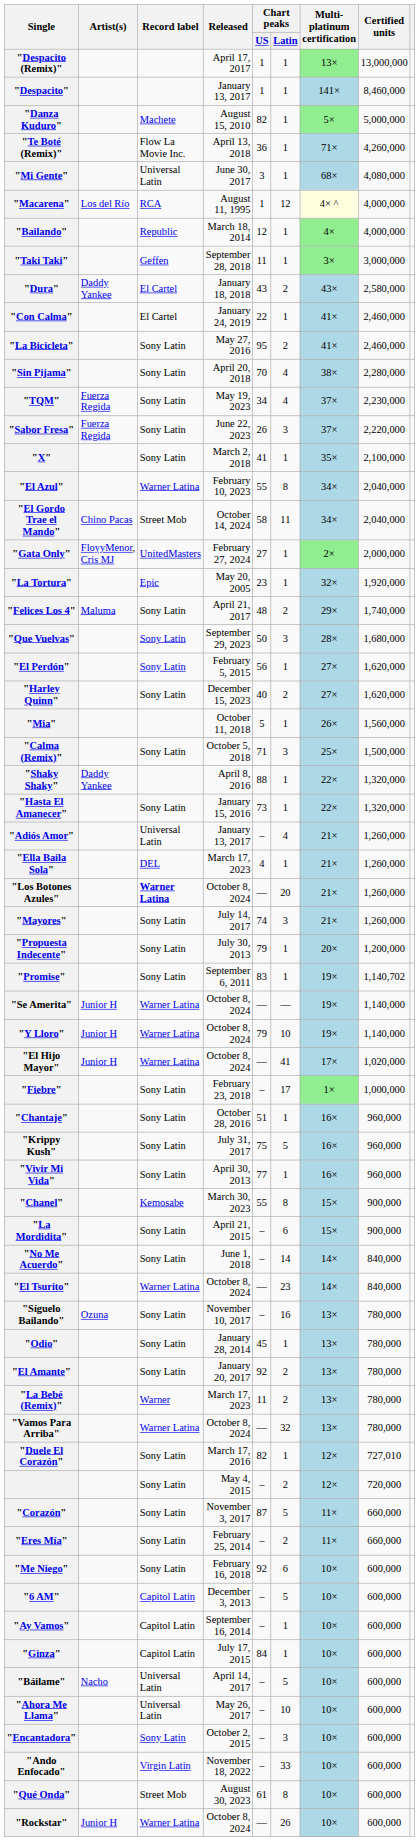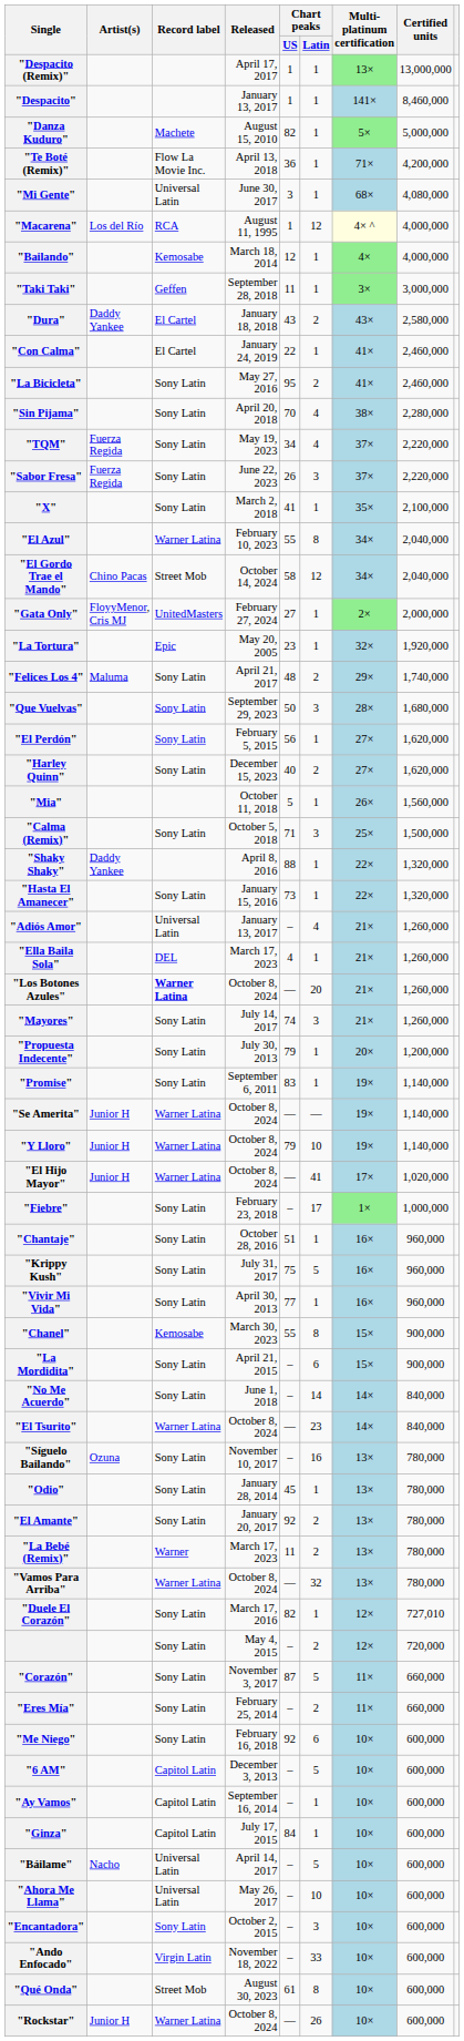 <table class="wikitable plainrowheaders" style="text-align:center">
 <tr>
 <th rowspan="2">Single</th>
 <th rowspan="2">Artist(s)</th>
 <th rowspan="2">Record label</th>
 <th rowspan="2">Released</th>
 <th colspan="2">Chart peaks</th>
 <th rowspan="2">Multi-platinum<br>certification</th>
 <th rowspan="2">Certified<br>units</th>
 <th rowspan="2"></th>
 </tr>
 <tr>
 <th width="45"><a href='#'>US</a></th>
 <th width="45"><a href='#'>Latin</a></th>
 </tr>
 <tr>
 <th scope="row">"<a href='#'>Despacito</a> (Remix)"</th>
 <td align="left"></td>
 <td align="left"></td>
 <td align="right">April 17, 2017</td>
 <td>1</td>
 <td>1</td>
 <td bgcolor=lightgreen>13× </td>
 <td>13,000,000</td>
 <td align="left"></td>
 </tr>
 <tr>
 <th scope="row">"<a href='#'>Despacito</a>"</th>
 <td align="left"></td>
 <td align="left"></td>
 <td align="right">January 13, 2017</td>
 <td>1</td>
 <td>1</td>
 <td bgcolor=lightblue>141× </td>
 <td>8,460,000</td>
 <td align="left"></td>
 </tr>
 <tr>
 <th scope="row">"<a href='#'>Danza Kuduro</a>"</th>
 <td align="left"></td>
 <td align="left"><a href='#'>Machete</a></td>
 <td align="right">August 15, 2010</td>
 <td>82</td>
 <td>1</td>
 <td bgcolor=lightgreen>5× </td>
 <td>5,000,000</td>
 <td align="left"></td>
 </tr>
 <tr>
 <th scope="row">"<a href='#'>Te Boté</a> (Remix)"</th>
 <td align="left"></td>
 <td align="left">Flow La Movie Inc.</td>
 <td align="right">April 13, 2018</td>
 <td>36</td>
 <td>1</td>
 <td bgcolor="lightblue">71× </td>
-<td>4,260,000</td>
+<td>4,200,000</td>
 <td align="left"></td>
 </tr>
 <tr>
 <th scope="row">"<a href='#'>Mi Gente</a>"</th>
 <td align="left"></td>
 <td align="left">Universal Latin</td>
 <td align="right">June 30, 2017</td>
 <td>3</td>
 <td>1</td>
 <td bgcolor=lightblue>68× </td>
 <td>4,080,000</td>
 <td align="left"></td>
 </tr>
 <tr>
 <th scope="row">"<a href='#'>Macarena</a>"</th>
 <td align="left"><a href='#'>Los del Río</a></td>
 <td align="left"><a href='#'>RCA</a></td>
 <td align="right">August 11, 1995</td>
 <td>1</td>
 <td>12</td>
 <td bgcolor="lightyellow">4× ^</td>
 <td>4,000,000</td>
 <td align="left"></td>
 </tr>
 <tr>
 <th scope="row">"<a href='#'>Bailando</a>"</th>
 <td align="left"></td>
-<td align="left"><a href='#'>Republic</a></td>
+<td align="left"><a href='#'>Kemosabe</a></td>
 <td align="right">March 18, 2014</td>
 <td>12</td>
 <td>1</td>
 <td bgcolor=lightgreen>4× </td>
 <td>4,000,000</td>
 <td align="left"></td>
 </tr>
 <tr>
 <th scope="row">"<a href='#'>Taki Taki</a>"</th>
 <td align="left"></td>
 <td align="left"><a href='#'>Geffen</a></td>
 <td align="right">September 28, 2018</td>
 <td>11</td>
 <td>1</td>
 <td bgcolor=lightgreen>3× </td>
 <td>3,000,000</td>
 <td align="left"></td>
 </tr>
 <tr>
 <th scope="row">"<a href='#'>Dura</a>"</th>
 <td align="left"><a href='#'>Daddy Yankee</a></td>
 <td align="left"><a href='#'>El Cartel</a></td>
 <td align="right">January 18, 2018</td>
 <td>43</td>
 <td>2</td>
 <td bgcolor=lightblue>43× </td>
 <td>2,580,000</td>
 <td align="left"></td>
 </tr>
 <tr>
 <th scope="row">"<a href='#'>Con Calma</a>"</th>
 <td align="left"></td>
 <td align="left">El Cartel</td>
 <td align="right">January 24, 2019</td>
 <td>22</td>
 <td>1</td>
 <td bgcolor=lightblue>41× </td>
 <td>2,460,000</td>
 <td align="left"></td>
 </tr>
 <tr>
 <th scope="row">"<a href='#'>La Bicicleta</a>"</th>
 <td align="left"></td>
 <td align="left">Sony Latin</td>
 <td align="right">May 27, 2016</td>
 <td>95</td>
 <td>2</td>
 <td bgcolor=lightblue>41× </td>
 <td>2,460,000</td>
 <td align="left"></td>
 </tr>
 <tr>
 <th scope="row">"<a href='#'>Sin Pijama</a>"</th>
 <td align="left"></td>
 <td align="left">Sony Latin</td>
 <td align="right">April 20, 2018</td>
 <td>70</td>
 <td>4</td>
 <td bgcolor=lightblue>38× </td>
 <td>2,280,000</td>
 <td align="left"></td>
 </tr>
 <tr>
 <th scope="row">"<a href='#'>TQM</a>"</th>
 <td align="left"><a href='#'>Fuerza Regida</a></td>
 <td align="left">Sony Latin</td>
 <td align="right">May 19, 2023</td>
 <td>34</td>
 <td>4</td>
 <td bgcolor=lightblue>37× </td>
-<td>2,230,000</td>
+<td>2,220,000</td>
 <td align="left"></td>
 </tr>
 <tr>
 <th scope="row">"<a href='#'>Sabor Fresa</a>"</th>
 <td align="left"><a href='#'>Fuerza Regida</a></td>
 <td align="left">Sony Latin</td>
 <td align="right">June 22, 2023</td>
 <td>26</td>
 <td>3</td>
 <td bgcolor=lightblue>37× </td>
 <td>2,220,000</td>
 <td align="left"></td>
 </tr>
 <tr>
 <th scope="row">"<a href='#'>X</a>"</th>
 <td align="left"></td>
 <td align="left">Sony Latin</td>
 <td align="right">March 2, 2018</td>
 <td>41</td>
 <td>1</td>
 <td bgcolor=lightblue>35× </td>
 <td>2,100,000</td>
 <td align="left"></td>
 </tr>
 <tr>
 <th scope="row">"<a href='#'>El Azul</a>"</th>
 <td align="left"></td>
 <td align="left"><a href='#'>Warner Latina</a></td>
 <td align="right">February 10, 2023</td>
 <td>55</td>
 <td>8</td>
 <td bgcolor=lightblue>34× </td>
 <td>2,040,000</td>
 <td align="left"></td>
 </tr>
 <tr>
 <th scope="row">"<a href='#'>El Gordo Trae el Mando</a>"</th>
 <td align="left"><a href='#'>Chino Pacas</a></td>
 <td align="left">Street Mob</td>
 <td align="right">October 14, 2024</td>
 <td>58</td>
-<td>11</td>
+<td>12</td>
 <td bgcolor=lightblue>34× </td>
 <td>2,040,000</td>
 <td align="left"></td>
 </tr>
 <tr>
 <th scope="row">"<a href='#'>Gata Only</a>"</th>
 <td align="left"><a href='#'>FloyyMenor</a>, <a href='#'>Cris MJ</a></td>
 <td align="left"><a href='#'>UnitedMasters</a></td>
 <td align="right">February 27, 2024</td>
 <td>27</td>
 <td>1</td>
 <td bgcolor=lightgreen>2× </td>
 <td>2,000,000</td>
 <td align="left"></td>
 </tr>
 <tr>
 <th scope="row">"<a href='#'>La Tortura</a>"</th>
 <td align="left"></td>
 <td align="left"><a href='#'>Epic</a></td>
 <td align="right">May 20, 2005</td>
 <td>23</td>
 <td>1</td>
 <td bgcolor=lightblue>32× </td>
 <td>1,920,000</td>
 <td align="left"></td>
 </tr>
 <tr>
 <th scope="row">"<a href='#'>Felices Los 4</a>"</th>
 <td align="left"><a href='#'>Maluma</a></td>
 <td align="left">Sony Latin</td>
 <td align="right">April 21, 2017</td>
 <td>48</td>
 <td>2</td>
 <td bgcolor=lightblue>29× </td>
 <td>1,740,000</td>
 <td align="left"></td>
 </tr>
 <tr>
 <th scope="row">"<a href='#'>Que Vuelvas</a>"</th>
 <td align="left"></td>
 <td align="left"><a href='#'>Sony Latin</a></td>
 <td align="right">September 29, 2023</td>
 <td>50</td>
 <td>3</td>
 <td bgcolor=lightblue>28× </td>
 <td>1,680,000</td>
 <td align="left"></td>
 </tr>
 <tr>
 <th scope="row">"<a href='#'>El Perdón</a>"</th>
 <td align="left"></td>
 <td align="left"><a href='#'>Sony Latin</a></td>
 <td align="right">February 5, 2015</td>
 <td>56</td>
 <td>1</td>
 <td bgcolor=lightblue>27× </td>
 <td>1,620,000</td>
 <td align="left"></td>
 </tr>
 <tr>
 <th scope="row">"<a href='#'>Harley Quinn</a>"</th>
 <td align="left"></td>
 <td align="left">Sony Latin</td>
 <td align="right">December 15, 2023</td>
 <td>40</td>
 <td>2</td>
 <td bgcolor=lightblue>27× </td>
 <td>1,620,000</td>
 <td align="left"></td>
 </tr>
 <tr>
 <th scope="row">"<a href='#'>Mia</a>"</th>
 <td align="left"></td>
 <td align="left"></td>
 <td align="right">October 11, 2018</td>
 <td>5</td>
 <td>1</td>
 <td bgcolor=lightblue>26× </td>
 <td>1,560,000</td>
 <td align="left"></td>
 </tr>
 <tr>
 <th scope="row">"<a href='#'>Calma (Remix)</a>"</th>
 <td align="left"></td>
 <td align="left">Sony Latin</td>
 <td align="right">October 5, 2018</td>
 <td>71</td>
 <td>3</td>
 <td bgcolor=lightblue>25× </td>
 <td>1,500,000</td>
 <td align="left"></td>
 </tr>
 <tr>
 <th scope="row">"<a href='#'>Shaky Shaky</a>"</th>
 <td align="left"><a href='#'>Daddy Yankee</a></td>
 <td align="left"></td>
 <td align="right">April 8, 2016</td>
 <td>88</td>
 <td>1</td>
 <td bgcolor=lightblue>22× </td>
 <td>1,320,000</td>
 <td align="left"></td>
 </tr>
 <tr>
 <th scope="row">"<a href='#'>Hasta El Amanecer</a>"</th>
 <td align="left"></td>
 <td align="left">Sony Latin</td>
 <td align="right">January 15, 2016</td>
 <td>73</td>
 <td>1</td>
 <td bgcolor=lightblue>22× </td>
 <td>1,320,000</td>
 <td align="left"></td>
 </tr>
 <tr>
 <th scope="row">"<a href='#'>Adiós Amor</a>"</th>
 <td align="left"></td>
 <td align="left">Universal Latin</td>
 <td align="right">January 13, 2017</td>
 <td>–</td>
 <td>4</td>
 <td bgcolor=lightblue>21× </td>
 <td>1,260,000</td>
 <td align="left"></td>
 </tr>
 <tr>
 <th scope="row">"<a href='#'>Ella Baila Sola</a>"</th>
 <td align="left"></td>
 <td align="left"><a href='#'>DEL</a></td>
 <td align="right">March 17, 2023</td>
 <td>4</td>
 <td>1</td>
 <td bgcolor=lightblue>21× </td>
 <td>1,260,000</td>
 <td align="left"></td>
 </tr>
 <tr>
 <th scope="row">"Los Botones Azules"</th>
 <td align="left"></td>
 <td align="left"><strong><a href='#'>Warner Latina</a></strong></td>
 <td align="right">October 8, 2024</td>
 <td>—</td>
 <td>20</td>
 <td bgcolor=lightblue>21× </td>
 <td>1,260,000</td>
 <td align="left"></td>
 </tr>
 <tr>
 <th scope="row">"<a href='#'>Mayores</a>"</th>
 <td align="left"></td>
 <td align="left">Sony Latin</td>
 <td align="right">July 14, 2017</td>
 <td>74</td>
 <td>3</td>
 <td bgcolor=lightblue>21× </td>
 <td>1,260,000</td>
 <td align="left"></td>
 </tr>
 <tr>
 <th scope="row">"<a href='#'>Propuesta Indecente</a>"</th>
 <td align="left"></td>
 <td align="left">Sony Latin</td>
 <td align="right">July 30, 2013</td>
 <td>79</td>
 <td>1</td>
 <td bgcolor=lightblue>20× </td>
 <td>1,200,000</td>
 <td align="left"></td>
 </tr>
 <tr>
 <th scope="row">"<a href='#'>Promise</a>"</th>
 <td align="left"></td>
 <td align="left">Sony Latin</td>
 <td align="right">September 6, 2011</td>
 <td>83</td>
 <td>1</td>
 <td bgcolor=lightblue>19× </td>
-<td>1,140,702</td>
+<td>1,140,000</td>
 <td align="left"></td>
 </tr>
 <tr>
 <th scope="row">"Se Amerita"</th>
 <td align="left"><a href='#'>Junior H</a></td>
 <td align="left"><a href='#'>Warner Latina</a></td>
 <td align="right">October 8, 2024</td>
 <td>—</td>
 <td>—</td>
 <td bgcolor=lightblue>19× </td>
 <td>1,140,000</td>
 <td align="left"></td>
 </tr>
 <tr>
 <th scope="row">"<a href='#'>Y Lloro</a>"</th>
 <td align="left"><a href='#'>Junior H</a></td>
 <td align="left"><a href='#'>Warner Latina</a></td>
 <td align="right">October 8, 2024</td>
 <td>79</td>
 <td>10</td>
 <td bgcolor=lightblue>19× </td>
 <td>1,140,000</td>
 <td align="left"></td>
 </tr>
 <tr>
 <th scope="row">"El Hijo Mayor"</th>
 <td align="left"><a href='#'>Junior H</a></td>
 <td align="left"><a href='#'>Warner Latina</a></td>
 <td align="right">October 8, 2024</td>
 <td>—</td>
 <td>41</td>
 <td bgcolor=lightblue>17× </td>
 <td>1,020,000</td>
 <td align="left"></td>
 </tr>
 <tr>
 <th scope="row">"<a href='#'>Fiebre</a>"</th>
 <td align="left"></td>
 <td align="left">Sony Latin</td>
 <td align="right">February 23, 2018</td>
 <td>–</td>
 <td>17</td>
 <td bgcolor=lightgreen>1× </td>
 <td>1,000,000</td>
 <td align="left"></td>
 </tr>
 <tr>
 <th scope="row">"<a href='#'>Chantaje</a>"</th>
 <td align="left"></td>
 <td align="left">Sony Latin</td>
 <td align="right">October 28, 2016</td>
 <td>51</td>
 <td>1</td>
 <td bgcolor=lightblue>16× </td>
 <td>960,000</td>
 <td align="left"></td>
 </tr>
 <tr>
 <th scope="row">"Krippy Kush"</th>
 <td align="left"></td>
 <td align="left">Sony Latin</td>
 <td align="right">July 31, 2017</td>
 <td>75</td>
 <td>5</td>
 <td bgcolor=lightblue>16× </td>
 <td>960,000</td>
 <td align="left"></td>
 </tr>
 <tr>
 <th scope="row">"<a href='#'>Vivir Mi Vida</a>"</th>
 <td align="left"></td>
 <td align="left">Sony Latin</td>
 <td align="right">April 30, 2013</td>
 <td>77</td>
 <td>1</td>
 <td bgcolor=lightblue>16× </td>
 <td>960,000</td>
 <td align="left"></td>
 </tr>
 <tr>
 <th scope="row">"<a href='#'>Chanel</a>"</th>
 <td align="left"></td>
 <td align="left"><a href='#'>Kemosabe</a></td>
 <td align="right">March 30, 2023</td>
 <td>55</td>
 <td>8</td>
 <td bgcolor=lightblue>15× </td>
 <td>900,000</td>
 <td align="left"></td>
 </tr>
 <tr>
 <th scope="row">"<a href='#'>La Mordidita</a>"</th>
 <td align="left"></td>
 <td align="left">Sony Latin</td>
 <td align="right">April 21, 2015</td>
 <td>–</td>
 <td>6</td>
 <td bgcolor=lightblue>15× </td>
 <td>900,000</td>
 <td align="left"></td>
 </tr>
 <tr>
 <th scope="row">"<a href='#'>No Me Acuerdo</a>"</th>
 <td align="left"></td>
 <td align="left">Sony Latin</td>
 <td align="right">June 1, 2018</td>
 <td>–</td>
 <td>14</td>
 <td bgcolor=lightblue>14× </td>
 <td>840,000</td>
 <td align="left"></td>
 </tr>
 <tr>
 <th scope="row">"<a href='#'>El Tsurito</a>"</th>
 <td align="left"></td>
 <td align="left"><a href='#'>Warner Latina</a></td>
 <td align="right">October 8, 2024</td>
 <td>—</td>
 <td>23</td>
 <td bgcolor=lightblue>14× </td>
 <td>840,000</td>
 <td align="left"></td>
 </tr>
 <tr>
 <th scope="row">"Síguelo Bailando"</th>
 <td align="left"><a href='#'>Ozuna</a></td>
 <td align="left">Sony Latin</td>
 <td align="right">November 10, 2017</td>
 <td>–</td>
 <td>16</td>
 <td bgcolor=lightblue>13× </td>
 <td>780,000</td>
 <td align="left"></td>
 </tr>
 <tr>
 <th scope="row">"<a href='#'>Odio</a>"</th>
 <td align="left"></td>
 <td align="left">Sony Latin</td>
 <td align="right">January 28, 2014</td>
 <td>45</td>
 <td>1</td>
 <td bgcolor=lightblue>13× </td>
 <td>780,000</td>
 <td align="left"></td>
 </tr>
 <tr>
 <th scope="row">"<a href='#'>El Amante</a>"</th>
 <td align="left"></td>
 <td align="left">Sony Latin</td>
 <td align="right">January 20, 2017</td>
 <td>92</td>
 <td>2</td>
 <td bgcolor=lightblue>13× </td>
 <td>780,000</td>
 <td align="left"></td>
 </tr>
 <tr>
 <th scope="row">"<a href='#'>La Bebé (Remix)</a>"</th>
 <td align="left"></td>
 <td align="left"><a href='#'>Warner</a></td>
 <td align="right">March 17, 2023</td>
 <td>11</td>
 <td>2</td>
 <td bgcolor=lightblue>13× </td>
 <td>780,000</td>
 <td align="left"></td>
 </tr>
 <tr>
 <th scope="row">"Vamos Para Arriba"</th>
 <td align="left"></td>
 <td align="left"><a href='#'>Warner Latina</a></td>
 <td align="right">October 8, 2024</td>
 <td>—</td>
 <td>32</td>
 <td bgcolor=lightblue>13× </td>
 <td>780,000</td>
 <td align="left"></td>
 </tr>
 <tr>
 <th scope="row">"<a href='#'>Duele El Corazón</a>"</th>
 <td align="left"></td>
 <td align="left">Sony Latin</td>
 <td align="right">March 17, 2016</td>
 <td>82</td>
 <td>1</td>
 <td bgcolor=lightblue>12× </td>
 <td>727,010</td>
 <td align="left"></td>
 </tr>
 <tr>
 <th scope="row"></th>
 <td align="left"></td>
 <td align="left">Sony Latin</td>
 <td align="right">May 4, 2015</td>
 <td>–</td>
 <td>2</td>
 <td bgcolor=lightblue>12× </td>
 <td>720,000</td>
 <td align="left"></td>
 </tr>
 <tr>
 <th scope="row">"<a href='#'>Corazón</a>"</th>
 <td align="left"></td>
 <td align="left">Sony Latin</td>
 <td align="right">November 3, 2017</td>
 <td>87</td>
 <td>5</td>
 <td bgcolor=lightblue>11× </td>
 <td>660,000</td>
 <td align="left"></td>
 </tr>
 <tr>
 <th scope="row">"<a href='#'>Eres Mía</a>"</th>
 <td align="left"></td>
 <td align="left">Sony Latin</td>
 <td align="right">February 25, 2014</td>
 <td>–</td>
 <td>2</td>
 <td bgcolor=lightblue>11× </td>
 <td>660,000</td>
 <td align="left"></td>
 </tr>
 <tr>
 <th scope="row">"<a href='#'>Me Niego</a>"</th>
 <td align="left"></td>
 <td align="left">Sony Latin</td>
 <td align="right">February 16, 2018</td>
 <td>92</td>
 <td>6</td>
 <td bgcolor=lightblue>10× </td>
 <td>600,000</td>
 <td align="left"></td>
 </tr>
 <tr>
 <th scope="row">"<a href='#'>6 AM</a>"</th>
 <td align="left"></td>
 <td align="left"><a href='#'>Capitol Latin</a></td>
 <td align="right">December 3, 2013</td>
 <td>–</td>
 <td>5</td>
 <td bgcolor=lightblue>10× </td>
 <td>600,000</td>
 <td align="left"></td>
 </tr>
 <tr>
 <th scope="row">"<a href='#'>Ay Vamos</a>"</th>
 <td align="left"></td>
 <td align="left">Capitol Latin</td>
 <td align="right">September 16, 2014</td>
 <td>–</td>
 <td>1</td>
 <td bgcolor=lightblue>10× </td>
 <td>600,000</td>
 <td align="left"></td>
 </tr>
 <tr>
 <th scope="row">"<a href='#'>Ginza</a>"</th>
 <td align="left"></td>
 <td align="left">Capitol Latin</td>
 <td align="right">July 17, 2015</td>
 <td>84</td>
 <td>1</td>
 <td bgcolor=lightblue>10× </td>
 <td>600,000</td>
 <td align="left"></td>
 </tr>
 <tr>
 <th scope="row">"Báilame"</th>
 <td align="left"><a href='#'>Nacho</a></td>
 <td align="left">Universal Latin</td>
 <td align="right">April 14, 2017</td>
 <td>–</td>
 <td>5</td>
 <td bgcolor=lightblue>10× </td>
 <td>600,000</td>
 <td align="left"></td>
 </tr>
 <tr>
 <th scope="row">"<a href='#'>Ahora Me Llama</a>"</th>
 <td align="left"></td>
 <td align="left">Universal Latin</td>
 <td align="right">May 26, 2017</td>
 <td>–</td>
 <td>10</td>
 <td bgcolor=lightblue>10× </td>
 <td>600,000</td>
 <td align="left"></td>
 </tr>
 <tr>
 <th scope="row">"<a href='#'>Encantadora</a>"</th>
 <td align="left"></td>
 <td align="left"><a href='#'>Sony Latin</a></td>
 <td align="right">October 2, 2015</td>
 <td>–</td>
 <td>3</td>
 <td bgcolor=lightblue>10× </td>
 <td>600,000</td>
 <td align="left"></td>
 </tr>
 <tr>
 <th scope="row">"Ando Enfocado"</th>
 <td align="left"></td>
 <td align="left"><a href='#'>Virgin Latin</a></td>
 <td align="right">November 18, 2022</td>
 <td>–</td>
 <td>33</td>
 <td bgcolor=lightblue>10× </td>
 <td>600,000</td>
 <td align="left"></td>
 </tr>
 <tr>
 <th scope="row">"<a href='#'>Qué Onda</a>"</th>
 <td align="left"></td>
 <td align="left">Street Mob</td>
 <td align="right">August 30, 2023</td>
 <td>61</td>
 <td>8</td>
 <td bgcolor=lightblue>10× </td>
 <td>600,000</td>
 <td align="left"></td>
 </tr>
 <tr>
 <th scope="row">"Rockstar"</th>
 <td align="left"><a href='#'>Junior H</a></td>
 <td align="left"><a href='#'>Warner Latina</a></td>
 <td align="right">October 8, 2024</td>
 <td>—</td>
 <td>26</td>
 <td bgcolor=lightblue>10× </td>
 <td>600,000</td>
 <td align="left"></td>
 </tr>
 </table>
